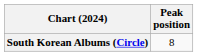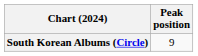 <table class="wikitable plainrowheaders" style="text-align:center">
 <tr>
 <th scope="col">Chart (2024)</th>
 <th scope="col">Peak<br>position</th>
 </tr>
 <tr>
 <th scope="row">South Korean Albums (<a href='#'>Circle</a>)</th>
-<td>8</td>
+<td>9</td>
 </tr>
 </table>
